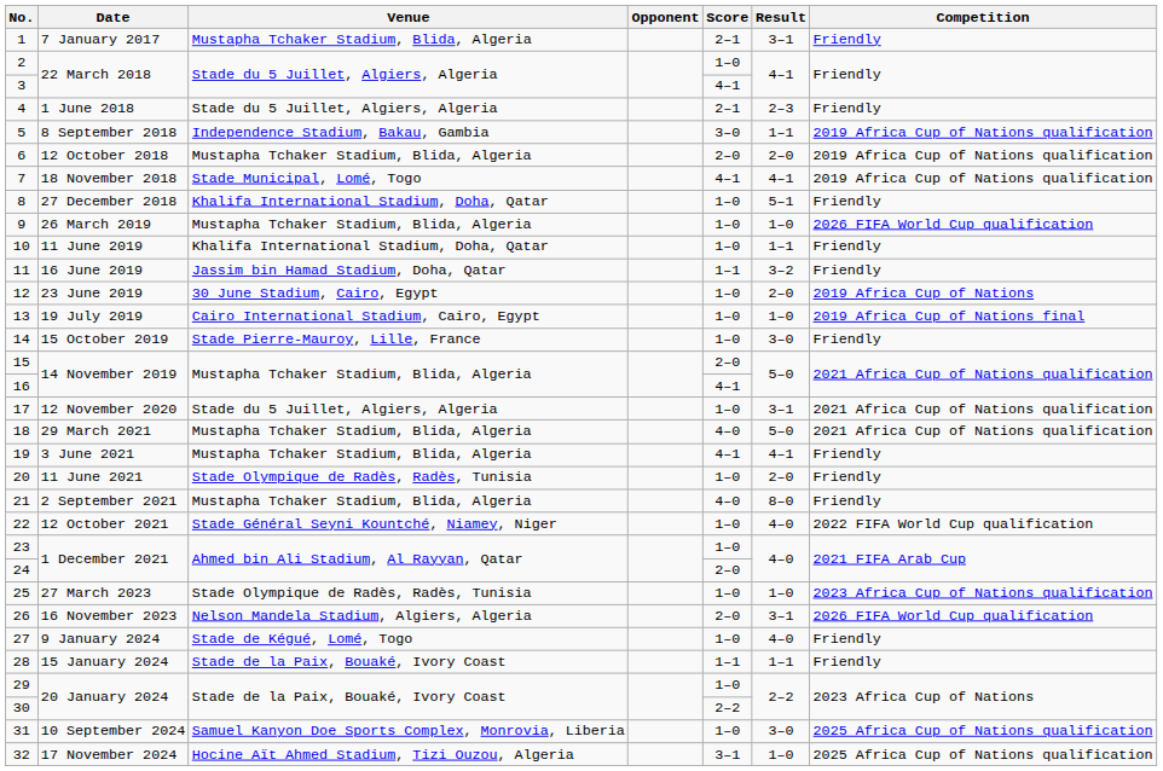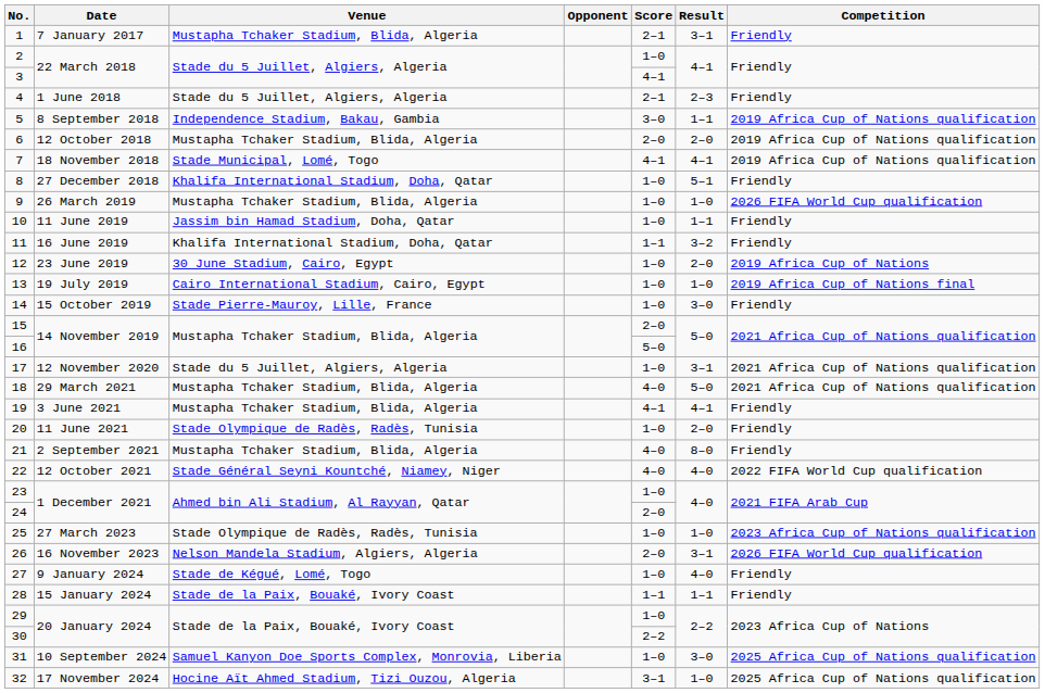 <table class="wikitable sortable">
 <tr>
 <th scope="col">No.</th>
 <th scope="col">Date</th>
 <th scope="col">Venue</th>
 <th scope="col">Opponent</th>
 <th scope="col">Score</th>
 <th scope="col">Result</th>
 <th scope="col">Competition</th>
 </tr>
 <tr>
 <td align="center">1</td>
 <td>7 January 2017</td>
 <td><a href='#'>Mustapha Tchaker Stadium</a>, <a href='#'>Blida</a>, Algeria</td>
 <td></td>
 <td align="center">2–1</td>
 <td align="center">3–1</td>
 <td><a href='#'>Friendly</a></td>
 </tr>
 <tr>
 <td align="center">2</td>
 <td rowspan="2">22 March 2018</td>
 <td rowspan="2"><a href='#'>Stade du 5 Juillet</a>, <a href='#'>Algiers</a>, Algeria</td>
 <td rowspan="2"></td>
 <td align="center">1–0</td>
 <td rowspan="2" align="center">4–1</td>
 <td rowspan="2">Friendly</td>
 </tr>
 <tr>
 <td align="center">3</td>
 <td align="center">4–1</td>
 </tr>
 <tr>
 <td align="center">4</td>
 <td>1 June 2018</td>
 <td>Stade du 5 Juillet, Algiers, Algeria</td>
 <td></td>
 <td align="center">2–1</td>
 <td align="center">2–3</td>
 <td>Friendly</td>
 </tr>
 <tr>
 <td align="center">5</td>
 <td>8 September 2018</td>
 <td><a href='#'>Independence Stadium</a>, <a href='#'>Bakau</a>, Gambia</td>
 <td></td>
 <td align="center">3–0</td>
 <td align="center">1–1</td>
 <td><a href='#'>2019 Africa Cup of Nations qualification</a></td>
 </tr>
 <tr>
 <td align="center">6</td>
 <td>12 October 2018</td>
 <td>Mustapha Tchaker Stadium, Blida, Algeria</td>
 <td></td>
 <td align="center">2–0</td>
 <td align="center">2–0</td>
 <td>2019 Africa Cup of Nations qualification</td>
 </tr>
 <tr>
 <td align="center">7</td>
 <td>18 November 2018</td>
 <td><a href='#'>Stade Municipal</a>, <a href='#'>Lomé</a>, Togo</td>
 <td></td>
 <td align="center">4–1</td>
 <td align="center">4–1</td>
 <td>2019 Africa Cup of Nations qualification</td>
 </tr>
 <tr>
 <td align="center">8</td>
 <td>27 December 2018</td>
 <td><a href='#'>Khalifa International Stadium</a>, <a href='#'>Doha</a>, Qatar</td>
 <td></td>
 <td align="center">1–0</td>
 <td align="center">5–1</td>
 <td>Friendly</td>
 </tr>
 <tr>
 <td align="center">9</td>
 <td>26 March 2019</td>
 <td>Mustapha Tchaker Stadium, Blida, Algeria</td>
 <td></td>
 <td align="center">1–0</td>
 <td align="center">1–0</td>
 <td><a href='#'>2026 FIFA World Cup qualification</a></td>
 </tr>
 <tr>
 <td align="center">10</td>
 <td>11 June 2019</td>
-<td>Khalifa International Stadium, Doha, Qatar</td>
+<td><a href='#'>Jassim bin Hamad Stadium</a>, Doha, Qatar</td>
 <td></td>
 <td align="center">1–0</td>
 <td align="center">1–1</td>
 <td>Friendly</td>
 </tr>
 <tr>
 <td align="center">11</td>
 <td>16 June 2019</td>
-<td><a href='#'>Jassim bin Hamad Stadium</a>, Doha, Qatar</td>
+<td>Khalifa International Stadium, Doha, Qatar</td>
 <td></td>
 <td align="center">1–1</td>
 <td align="center">3–2</td>
 <td>Friendly</td>
 </tr>
 <tr>
 <td align="center">12</td>
 <td>23 June 2019</td>
 <td><a href='#'>30 June Stadium</a>, <a href='#'>Cairo</a>, Egypt</td>
 <td></td>
 <td align="center">1–0</td>
 <td align="center">2–0</td>
 <td><a href='#'>2019 Africa Cup of Nations</a></td>
 </tr>
 <tr>
 <td align="center">13</td>
 <td>19 July 2019</td>
 <td><a href='#'>Cairo International Stadium</a>, Cairo, Egypt</td>
 <td></td>
 <td align="center">1–0</td>
 <td align="center">1–0</td>
 <td><a href='#'>2019 Africa Cup of Nations final</a></td>
 </tr>
 <tr>
 <td align="center">14</td>
 <td>15 October 2019</td>
 <td><a href='#'>Stade Pierre-Mauroy</a>, <a href='#'>Lille</a>, France</td>
 <td></td>
 <td align="center">1–0</td>
 <td align="center">3–0</td>
 <td>Friendly</td>
 </tr>
 <tr>
 <td align="center">15</td>
 <td rowspan="2">14 November 2019</td>
 <td rowspan="2">Mustapha Tchaker Stadium, Blida, Algeria</td>
 <td rowspan="2"></td>
 <td align="center">2–0</td>
 <td align="center" rowspan="2">5–0</td>
 <td rowspan="2"><a href='#'>2021 Africa Cup of Nations qualification</a></td>
 </tr>
 <tr>
 <td align="center">16</td>
-<td align="center">4–1</td>
+<td align="center">5–0</td>
 </tr>
 <tr>
 <td align="center">17</td>
 <td>12 November 2020</td>
 <td>Stade du 5 Juillet, Algiers, Algeria</td>
 <td></td>
 <td align="center">1–0</td>
 <td align="center">3–1</td>
 <td>2021 Africa Cup of Nations qualification</td>
 </tr>
 <tr>
 <td align="center">18</td>
 <td>29 March 2021</td>
 <td>Mustapha Tchaker Stadium, Blida, Algeria</td>
 <td></td>
 <td align="center">4–0</td>
 <td align="center">5–0</td>
 <td>2021 Africa Cup of Nations qualification</td>
 </tr>
 <tr>
 <td align="center">19</td>
 <td>3 June 2021</td>
 <td>Mustapha Tchaker Stadium, Blida, Algeria</td>
 <td></td>
 <td align="center">4–1</td>
 <td align="center">4–1</td>
 <td>Friendly</td>
 </tr>
 <tr>
 <td align="center">20</td>
 <td>11 June 2021</td>
 <td><a href='#'>Stade Olympique de Radès</a>, <a href='#'>Radès</a>, Tunisia</td>
 <td></td>
 <td align="center">1–0</td>
 <td align="center">2–0</td>
 <td>Friendly</td>
 </tr>
 <tr>
 <td align="center">21</td>
 <td>2 September 2021</td>
 <td>Mustapha Tchaker Stadium, Blida, Algeria</td>
 <td></td>
 <td align="center">4–0</td>
 <td align="center">8–0</td>
 <td>Friendly</td>
 </tr>
 <tr>
 <td align="center">22</td>
 <td>12 October 2021</td>
 <td><a href='#'>Stade Général Seyni Kountché</a>, <a href='#'>Niamey</a>, Niger</td>
 <td></td>
-<td align="center">1–0</td>
+<td align="center">4–0</td>
 <td align="center">4–0</td>
 <td>2022 FIFA World Cup qualification</td>
 </tr>
 <tr>
 <td align="center">23</td>
 <td rowspan="2">1 December 2021</td>
 <td rowspan="2"><a href='#'>Ahmed bin Ali Stadium</a>, <a href='#'>Al Rayyan</a>, Qatar</td>
 <td rowspan="2"></td>
 <td align="center">1–0</td>
 <td rowspan="2" align="center">4–0</td>
 <td rowspan="2"><a href='#'>2021 FIFA Arab Cup</a></td>
 </tr>
 <tr>
 <td align="center">24</td>
 <td align="center">2–0</td>
 </tr>
 <tr>
 <td align="center">25</td>
 <td>27 March 2023</td>
 <td>Stade Olympique de Radès, Radès, Tunisia</td>
 <td></td>
 <td align="center">1–0</td>
 <td align="center">1–0</td>
 <td><a href='#'>2023 Africa Cup of Nations qualification</a></td>
 </tr>
 <tr>
 <td align="center">26</td>
 <td>16 November 2023</td>
 <td><a href='#'>Nelson Mandela Stadium</a>, Algiers, Algeria</td>
 <td></td>
 <td align="center">2–0</td>
 <td align="center">3–1</td>
 <td><a href='#'>2026 FIFA World Cup qualification</a></td>
 </tr>
 <tr>
 <td align="center">27</td>
 <td>9 January 2024</td>
 <td><a href='#'>Stade de Kégué</a>, <a href='#'>Lomé</a>, Togo</td>
 <td></td>
 <td align="center">1–0</td>
 <td align="center">4–0</td>
 <td>Friendly</td>
 </tr>
 <tr>
 <td align="center">28</td>
 <td>15 January 2024</td>
 <td><a href='#'>Stade de la Paix</a>, <a href='#'>Bouaké</a>, Ivory Coast</td>
 <td></td>
 <td align="center">1–1</td>
 <td align="center">1–1</td>
 <td>Friendly</td>
 </tr>
 <tr>
 <td align="center">29</td>
 <td rowspan="2">20 January 2024</td>
 <td rowspan="2">Stade de la Paix, Bouaké, Ivory Coast</td>
 <td rowspan="2"></td>
 <td align="center">1–0</td>
 <td rowspan="2" align="center">2–2</td>
 <td rowspan="2">2023 Africa Cup of Nations</td>
 </tr>
 <tr>
 <td align="center">30</td>
 <td align="center">2–2</td>
 </tr>
 <tr>
 <td align="center">31</td>
 <td>10 September 2024</td>
 <td><a href='#'>Samuel Kanyon Doe Sports Complex</a>, <a href='#'>Monrovia</a>, Liberia</td>
 <td></td>
 <td align="center">1–0</td>
 <td align="center">3–0</td>
 <td><a href='#'>2025 Africa Cup of Nations qualification</a></td>
 </tr>
 <tr>
 <td align="center">32</td>
 <td>17 November 2024</td>
 <td><a href='#'>Hocine Aït Ahmed Stadium</a>, <a href='#'>Tizi Ouzou</a>, Algeria</td>
 <td></td>
 <td align="center">3–1</td>
 <td align="center">1–0</td>
 <td>2025 Africa Cup of Nations qualification</td>
 </tr>
 </table>
